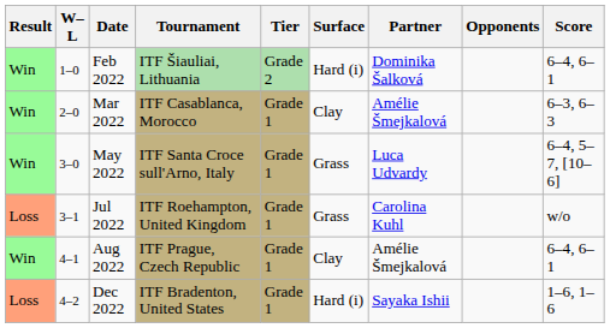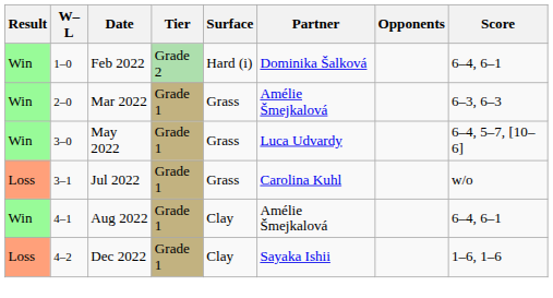 <table class="wikitable sortable">
 <tr>
 <th>Result</th>
 <th class="unsortable">W–L</th>
 <th>Date</th>
-<th>Tournament</th>
 <th>Tier</th>
 <th>Surface</th>
 <th>Partner</th>
 <th>Opponents</th>
 <th class="unsortable">Score</th>
 </tr>
 <tr>
 <td bgcolor="98FB98">Win</td>
 <td><small>1–0</small></td>
 <td>Feb 2022</td>
-<td bgcolor="addfad">ITF Šiauliai, Lithuania</td>
 <td bgcolor="addfad">Grade 2</td>
 <td>Hard (i)</td>
 <td> <a href='#'>Dominika Šalková</a></td>
 <td> <br> </td>
 <td>6–4, 6–1</td>
 </tr>
 <tr>
 <td bgcolor="98FB98">Win</td>
 <td><small>2–0</small></td>
 <td>Mar 2022</td>
-<td bgcolor="C2B280">ITF Casablanca, Morocco</td>
 <td bgcolor="C2B280">Grade 1</td>
-<td>Clay</td>
+<td>Grass</td>
 <td> <a href='#'>Amélie Šmejkalová</a></td>
 <td> <br> </td>
 <td>6–3, 6–3</td>
 </tr>
 <tr>
 <td bgcolor="98FB98">Win</td>
 <td><small>3–0</small></td>
 <td>May 2022</td>
-<td bgcolor="C2B280">ITF Santa Croce sull'Arno, Italy</td>
 <td bgcolor="C2B280">Grade 1</td>
 <td>Grass</td>
 <td> <a href='#'>Luca Udvardy</a></td>
 <td> <br> </td>
 <td>6–4, 5–7, [10–6]</td>
 </tr>
 <tr>
 <td bgcolor="ffa07a">Loss</td>
 <td><small>3–1</small></td>
 <td>Jul 2022</td>
-<td bgcolor="C2B280">ITF Roehampton, United Kingdom</td>
 <td bgcolor="C2B280">Grade 1</td>
 <td>Grass</td>
 <td> <a href='#'>Carolina Kuhl</a></td>
 <td> <br> </td>
 <td>w/o</td>
 </tr>
 <tr>
 <td bgcolor="98FB98">Win</td>
 <td><small>4–1</small></td>
 <td>Aug 2022</td>
-<td bgcolor="C2B280">ITF Prague, Czech Republic</td>
 <td bgcolor="C2B280">Grade 1</td>
 <td>Clay</td>
 <td> Amélie Šmejkalová</td>
 <td> <br> </td>
 <td>6–4, 6–1</td>
 </tr>
 <tr>
 <td bgcolor="ffa07a">Loss</td>
 <td><small>4–2</small></td>
 <td>Dec 2022</td>
-<td bgcolor="C2B280">ITF Bradenton, United States</td>
 <td bgcolor="C2B280">Grade 1</td>
-<td>Hard (i)</td>
+<td>Clay</td>
 <td> <a href='#'>Sayaka Ishii</a></td>
 <td> <br> </td>
 <td>1–6, 1–6</td>
 </tr>
 </table>
